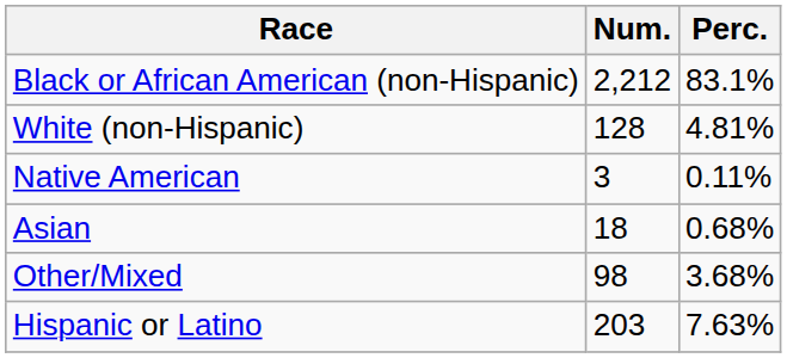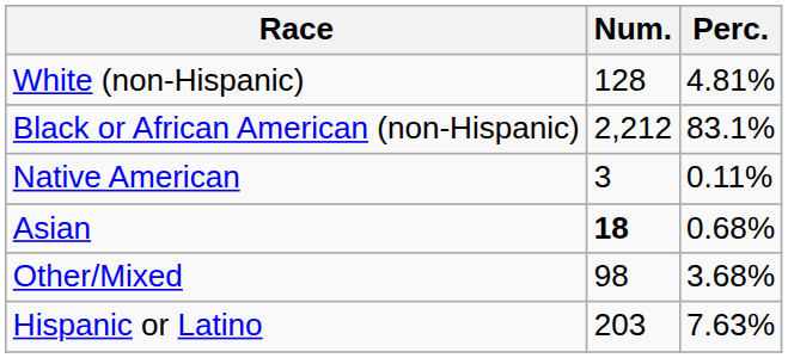 <table class="wikitable">
 <tr>
 <th>Race</th>
 <th>Num.</th>
 <th>Perc.</th>
 </tr>
 <tr>
+<td><a href='#'>White</a> (non-Hispanic)</td>
+<td>128</td>
+<td>4.81%</td>
+</tr>
+<tr>
 <td><a href='#'>Black or African American</a> (non-Hispanic)</td>
 <td>2,212</td>
 <td>83.1%</td>
-</tr>
-<tr>
-<td><a href='#'>White</a> (non-Hispanic)</td>
-<td>128</td>
-<td>4.81%</td>
 </tr>
 <tr>
 <td><a href='#'>Native American</a></td>
 <td>3</td>
 <td>0.11%</td>
 </tr>
 <tr>
 <td><a href='#'>Asian</a></td>
-<td>18</td>
+<td><strong>18</strong></td>
 <td>0.68%</td>
 </tr>
 <tr>
 <td><a href='#'>Other/Mixed</a></td>
 <td>98</td>
 <td>3.68%</td>
 </tr>
 <tr>
 <td><a href='#'>Hispanic</a> or <a href='#'>Latino</a></td>
 <td>203</td>
 <td>7.63%</td>
 </tr>
 </table>
